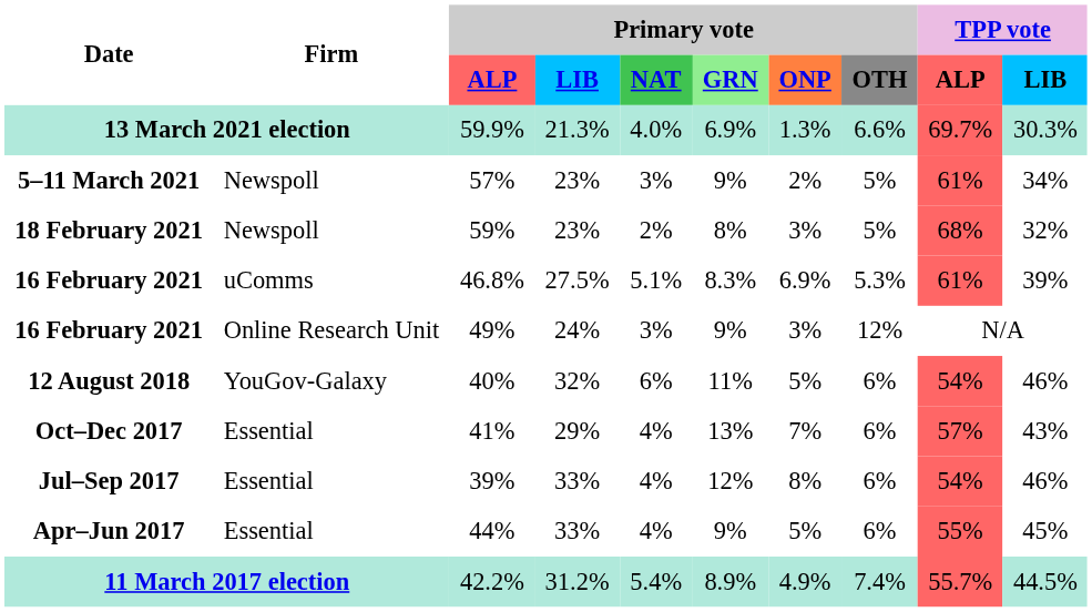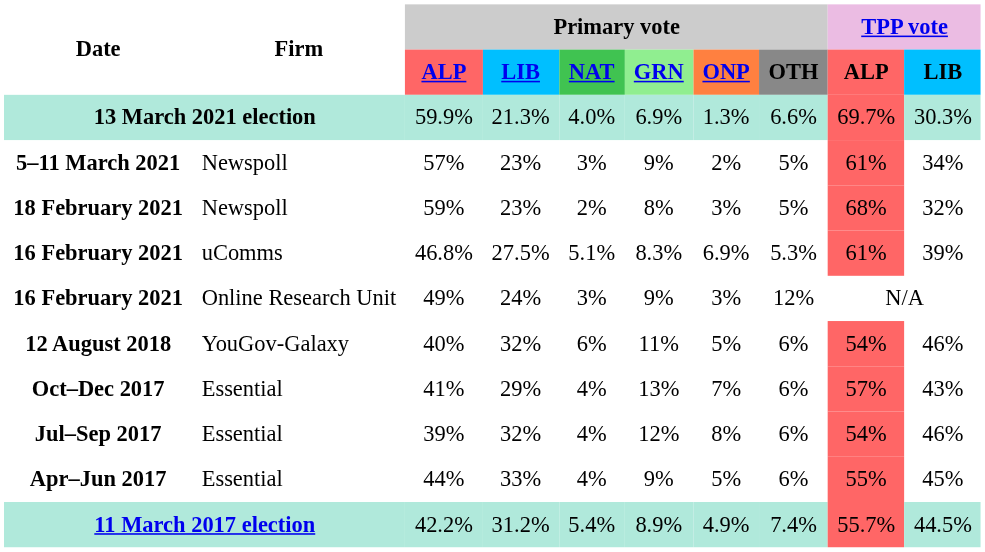 <table class="toccolours" cellpadding="6" cellspacing="0" style="float:left; margin-right:.5em; margin-top:.4em; font-size:90%;">
 <tr>
 </tr>
 <tr>
 <th style="background:#; text-align:center;" rowspan="2">Date</th>
 <th style="background:#; text-align:center;" rowspan="2">Firm</th>
 <th style="background:#ccc; text-align:center;" colspan="6">Primary vote</th>
 <th style="background:#ebbce3; text-align:center;" colspan="2"><a href='#'>TPP vote</a></th>
 </tr>
 <tr>
 <th style="background:#f66; text-align:center;"><a href='#'>ALP</a></th>
 <th style="background:#00bfff; text-align:center;"><a href='#'>LIB</a></th>
 <th style="background:#40c351; text-align:center;"><a href='#'>NAT</a></th>
 <th style="background:#90ee90; text-align:center;"><a href='#'>GRN</a></th>
 <th style="background:#FF8040; text-align:center;"><a href='#'>ONP</a></th>
 <th style="background:#888; text-align:center;">OTH</th>
 <th style="background:#f66; text-align:center;">ALP</th>
 <th style="background:#00bfff; text-align:center;">LIB</th>
 </tr>
 <tr>
 <th style="text-align:center; background:#b0e9db;" colspan="2"><strong>13 March 2021 election</strong></th>
 <td style="text-align:center; background:#b0e9db;">59.9%</td>
 <td width="" style="text-align:center; background:#b0e9db;">21.3%</td>
 <td style="text-align:center; background:#b0e9db;">4.0%</td>
 <td width="" style="text-align:center; background:#b0e9db;">6.9%</td>
 <td width="" style="text-align:center; background:#b0e9db;">1.3%</td>
 <td width="" style="text-align:center; background:#b0e9db;">6.6%</td>
 <td width="" style="text-align:center; background:#f66;">69.7%</td>
 <td width="" style="text-align:center; background:#b0e9db;">30.3%</td>
 </tr>
 <tr>
 <th>5–11 March 2021</th>
 <td style="text-align:left;">Newspoll</td>
 <td style="text-align:center;">57%</td>
 <td style="text-align:center;">23%</td>
 <td style="text-align:center;">3%</td>
 <td style="text-align:center;">9%</td>
 <td style="text-align:center;">2%</td>
 <td style="text-align:center;">5%</td>
 <td style="background:#f66; text-align:center;">61%</td>
 <td style="text-align:center;">34%</td>
 </tr>
 <tr>
 <th>18 February 2021</th>
 <td style="text-align:left;">Newspoll</td>
 <td style="text-align:center;">59%</td>
 <td style="text-align:center;">23%</td>
 <td style="text-align:center;">2%</td>
 <td style="text-align:center;">8%</td>
 <td style="text-align:center;">3%</td>
 <td style="text-align:center;">5%</td>
 <td style="background:#f66; text-align:center;">68%</td>
 <td style="text-align:center;">32%</td>
 </tr>
 <tr>
 <th>16 February 2021</th>
 <td style="text-align:left;">uComms</td>
 <td style="text-align:center;">46.8%</td>
 <td style="text-align:center;">27.5%</td>
 <td style="text-align:center;">5.1%</td>
 <td style="text-align:center;">8.3%</td>
 <td style="text-align:center;">6.9%</td>
 <td style="text-align:center;">5.3%</td>
 <td style="background:#f66; text-align:center;">61%</td>
 <td style="text-align:center;">39%</td>
 </tr>
 <tr>
 <th>16 February 2021</th>
 <td style="text-align:left;">Online Research Unit</td>
 <td style="text-align:center;">49%</td>
 <td style="text-align:center;">24%</td>
 <td style="text-align:center;">3%</td>
 <td style="text-align:center;">9%</td>
 <td style="text-align:center;">3%</td>
 <td style="text-align:center;">12%</td>
 <td style="text-align:center;"colspan="2">N/A</td>
 </tr>
 <tr>
 <th>12 August 2018</th>
 <td style="text-align:left;">YouGov-Galaxy</td>
 <td style="text-align:center;">40%</td>
 <td style="text-align:center;">32%</td>
 <td style="text-align:center;">6%</td>
 <td style="text-align:center;">11%</td>
 <td style="text-align:center;">5%</td>
 <td style="text-align:center;">6%</td>
 <td style="background:#f66; text-align:center;">54%</td>
 <td style="text-align:center;">46%</td>
 </tr>
 <tr>
 <th>Oct–Dec 2017</th>
 <td style="text-align:left;">Essential</td>
 <td style="text-align:center;">41%</td>
 <td style="text-align:center;">29%</td>
 <td style="text-align:center;">4%</td>
 <td style="text-align:center;">13%</td>
 <td style="text-align:center;">7%</td>
 <td style="text-align:center;">6%</td>
 <td style="background:#f66; text-align:center;">57%</td>
 <td style="text-align:center;">43%</td>
 </tr>
 <tr>
 <th>Jul–Sep 2017</th>
 <td style="text-align:left;">Essential</td>
 <td style="text-align:center;">39%</td>
-<td style="text-align:center;">33%</td>
+<td style="text-align:center;">32%</td>
 <td style="text-align:center;">4%</td>
 <td style="text-align:center;">12%</td>
 <td style="text-align:center;">8%</td>
 <td style="text-align:center;">6%</td>
 <td style="background:#f66; text-align:center;">54%</td>
 <td style="text-align:center;">46%</td>
 </tr>
 <tr>
 <th>Apr–Jun 2017</th>
 <td style="text-align:left;">Essential</td>
 <td style="text-align:center;">44%</td>
 <td style="text-align:center;">33%</td>
 <td style="text-align:center;">4%</td>
 <td style="text-align:center;">9%</td>
 <td style="text-align:center;">5%</td>
 <td style="text-align:center;">6%</td>
 <td style="background:#f66; text-align:center;">55%</td>
 <td style="text-align:center;">45%</td>
 </tr>
 <tr>
 <th style="text-align:center; background:#b0e9db;" colspan="2"><strong><a href='#'>11 March 2017 election</a></strong></th>
 <td style="text-align:center; background:#b0e9db;">42.2%</td>
 <td width="" style="text-align:center; background:#b0e9db;">31.2%</td>
 <td style="text-align:center; background:#b0e9db;">5.4%</td>
 <td width="" style="text-align:center; background:#b0e9db;">8.9%</td>
 <td width="" style="text-align:center; background:#b0e9db;">4.9%</td>
 <td width="" style="text-align:center; background:#b0e9db;">7.4%</td>
 <td width="" style="text-align:center; background:#f66;">55.7%</td>
 <td width="" style="text-align:center; background:#b0e9db;">44.5%</td>
 </tr>
 </table>
